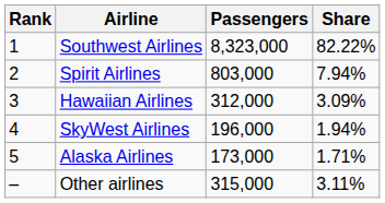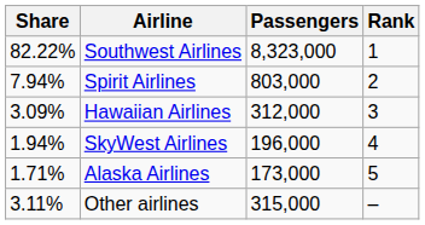 <table class="wikitable sortable" style="font-size: 95%">
 <tr>
-<th>Rank</th>
+<th>Share</th>
 <th>Airline</th>
 <th>Passengers</th>
-<th>Share</th>
+<th>Rank</th>
 </tr>
 <tr>
-<td>1</td>
+<td>82.22%</td>
 <td><a href='#'>Southwest Airlines</a></td>
 <td>8,323,000</td>
-<td>82.22%</td>
+<td>1</td>
 </tr>
 <tr>
-<td>2</td>
+<td>7.94%</td>
 <td><a href='#'>Spirit Airlines</a></td>
 <td>803,000</td>
-<td>7.94%</td>
+<td>2</td>
 </tr>
 <tr>
-<td>3</td>
+<td>3.09%</td>
 <td><a href='#'>Hawaiian Airlines</a></td>
 <td>312,000</td>
-<td>3.09%</td>
+<td>3</td>
 </tr>
 <tr>
-<td>4</td>
+<td>1.94%</td>
 <td><a href='#'>SkyWest Airlines</a></td>
 <td>196,000</td>
-<td>1.94%</td>
+<td>4</td>
 </tr>
 <tr>
-<td>5</td>
+<td>1.71%</td>
 <td><a href='#'>Alaska Airlines</a></td>
 <td>173,000</td>
-<td>1.71%</td>
+<td>5</td>
 </tr>
 <tr>
-<td>–</td>
+<td>3.11%</td>
 <td>Other airlines</td>
 <td>315,000</td>
-<td>3.11%</td>
+<td>–</td>
 </tr>
 </table>
